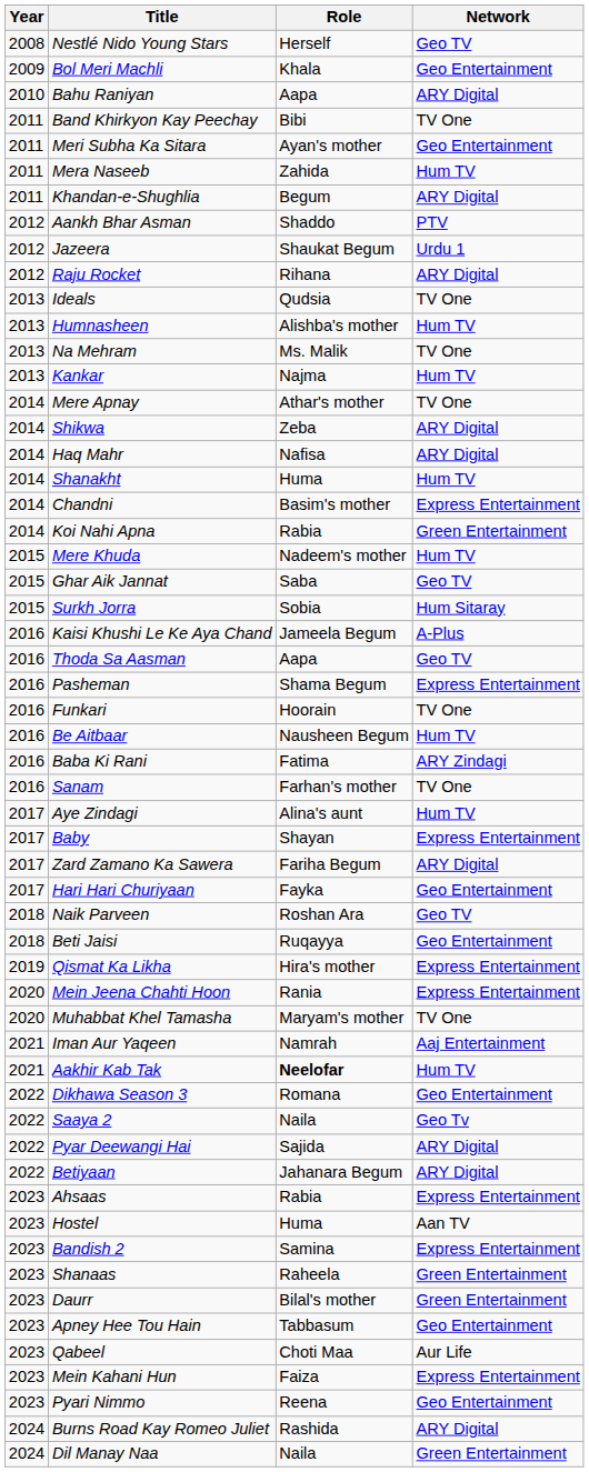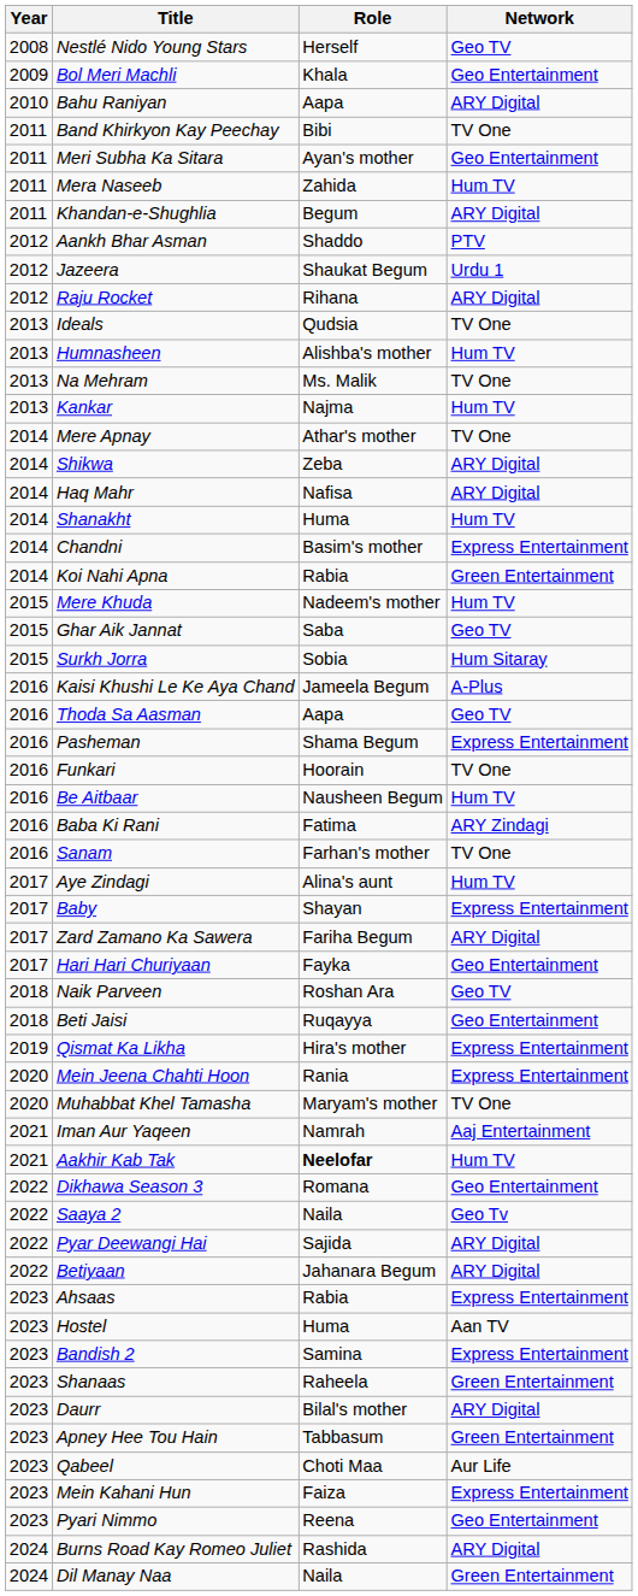 <table class="wikitable sortable plainrowheaders">
 <tr style="text-align:center;">
 <th scope="col">Year</th>
 <th scope="col">Title</th>
 <th scope="col">Role</th>
 <th scope="col">Network</th>
 </tr>
 <tr>
 <td>2008</td>
 <td><em>Nestlé Nido Young Stars</em></td>
 <td>Herself</td>
 <td><a href='#'>Geo TV</a></td>
 </tr>
 <tr>
 <td>2009</td>
 <td><em><a href='#'>Bol Meri Machli</a></em></td>
 <td>Khala</td>
 <td><a href='#'>Geo Entertainment</a></td>
 </tr>
 <tr>
 <td>2010</td>
 <td><em>Bahu Raniyan</em></td>
 <td>Aapa</td>
 <td><a href='#'>ARY Digital</a></td>
 </tr>
 <tr>
 <td>2011</td>
 <td><em>Band Khirkyon Kay Peechay</em></td>
 <td>Bibi</td>
 <td>TV One</td>
 </tr>
 <tr>
 <td>2011</td>
 <td><em>Meri Subha Ka Sitara</em></td>
 <td>Ayan's mother</td>
 <td><a href='#'>Geo Entertainment</a></td>
 </tr>
 <tr>
 <td>2011</td>
 <td><em>Mera Naseeb</em></td>
 <td>Zahida</td>
 <td><a href='#'>Hum TV</a></td>
 </tr>
 <tr>
 <td>2011</td>
 <td><em>Khandan-e-Shughlia</em></td>
 <td>Begum</td>
 <td><a href='#'>ARY Digital</a></td>
 </tr>
 <tr>
 <td>2012</td>
 <td><em>Aankh Bhar Asman</em></td>
 <td>Shaddo</td>
 <td><a href='#'>PTV</a></td>
 </tr>
 <tr>
 <td>2012</td>
 <td><em>Jazeera</em></td>
 <td>Shaukat Begum</td>
 <td><a href='#'>Urdu 1</a></td>
 </tr>
 <tr>
 <td>2012</td>
 <td><em><a href='#'>Raju Rocket</a></em></td>
 <td>Rihana</td>
 <td><a href='#'>ARY Digital</a></td>
 </tr>
 <tr>
 <td>2013</td>
 <td><em>Ideals</em></td>
 <td>Qudsia</td>
 <td>TV One</td>
 </tr>
 <tr>
 <td>2013</td>
 <td><em><a href='#'>Humnasheen</a></em></td>
 <td>Alishba's mother</td>
 <td><a href='#'>Hum TV</a></td>
 </tr>
 <tr>
 <td>2013</td>
 <td><em>Na Mehram</em></td>
 <td>Ms. Malik</td>
 <td>TV One</td>
 </tr>
 <tr>
 <td>2013</td>
 <td><em><a href='#'>Kankar</a></em></td>
 <td>Najma</td>
 <td><a href='#'>Hum TV</a></td>
 </tr>
 <tr>
 <td>2014</td>
 <td><em>Mere Apnay</em></td>
 <td>Athar's mother</td>
 <td>TV One</td>
 </tr>
 <tr>
 <td>2014</td>
 <td><em><a href='#'>Shikwa</a></em></td>
 <td>Zeba</td>
 <td><a href='#'>ARY Digital</a></td>
 </tr>
 <tr>
 <td>2014</td>
 <td><em>Haq Mahr</em></td>
 <td>Nafisa</td>
 <td><a href='#'>ARY Digital</a></td>
 </tr>
 <tr>
 <td>2014</td>
 <td><em><a href='#'>Shanakht</a></em></td>
 <td>Huma</td>
 <td><a href='#'>Hum TV</a></td>
 </tr>
 <tr>
 <td>2014</td>
 <td><em>Chandni</em></td>
 <td>Basim's mother</td>
 <td><a href='#'>Express Entertainment</a></td>
 </tr>
 <tr>
 <td>2014</td>
 <td><em>Koi Nahi Apna</em></td>
 <td>Rabia</td>
 <td><a href='#'>Green Entertainment</a></td>
 </tr>
 <tr>
 <td>2015</td>
 <td><em><a href='#'>Mere Khuda</a></em></td>
 <td>Nadeem's mother</td>
 <td><a href='#'>Hum TV</a></td>
 </tr>
 <tr>
 <td>2015</td>
 <td><em>Ghar Aik Jannat</em></td>
 <td>Saba</td>
 <td><a href='#'>Geo TV</a></td>
 </tr>
 <tr>
 <td>2015</td>
 <td><em><a href='#'>Surkh Jorra</a></em></td>
 <td>Sobia</td>
 <td><a href='#'>Hum Sitaray</a></td>
 </tr>
 <tr>
 <td>2016</td>
 <td><em>Kaisi Khushi Le Ke Aya Chand</em></td>
 <td>Jameela Begum</td>
 <td><a href='#'>A-Plus</a></td>
 </tr>
 <tr>
 <td>2016</td>
 <td><em><a href='#'>Thoda Sa Aasman</a></em></td>
 <td>Aapa</td>
 <td><a href='#'>Geo TV</a></td>
 </tr>
 <tr>
 <td>2016</td>
 <td><em>Pasheman</em></td>
 <td>Shama Begum</td>
 <td><a href='#'>Express Entertainment</a></td>
 </tr>
 <tr>
 <td>2016</td>
 <td><em>Funkari</em></td>
 <td>Hoorain</td>
 <td>TV One</td>
 </tr>
 <tr>
 <td>2016</td>
 <td><em><a href='#'>Be Aitbaar</a></em></td>
 <td>Nausheen Begum</td>
 <td><a href='#'>Hum TV</a></td>
 </tr>
 <tr>
 <td>2016</td>
 <td><em>Baba Ki Rani</em></td>
 <td>Fatima</td>
 <td><a href='#'>ARY Zindagi</a></td>
 </tr>
 <tr>
 <td>2016</td>
 <td><em><a href='#'>Sanam</a></em></td>
 <td>Farhan's mother</td>
 <td>TV One</td>
 </tr>
 <tr>
 <td>2017</td>
 <td><em>Aye Zindagi</em></td>
 <td>Alina's aunt</td>
 <td><a href='#'>Hum TV</a></td>
 </tr>
 <tr>
 <td>2017</td>
 <td><em><a href='#'>Baby</a></em></td>
 <td>Shayan</td>
 <td><a href='#'>Express Entertainment</a></td>
 </tr>
 <tr>
 <td>2017</td>
 <td><em>Zard Zamano Ka Sawera</em></td>
 <td>Fariha Begum</td>
 <td><a href='#'>ARY Digital</a></td>
 </tr>
 <tr>
 <td>2017</td>
 <td><em><a href='#'>Hari Hari Churiyaan</a></em></td>
 <td>Fayka</td>
 <td><a href='#'>Geo Entertainment</a></td>
 </tr>
 <tr>
 <td>2018</td>
 <td><em>Naik Parveen</em></td>
 <td>Roshan Ara</td>
 <td><a href='#'>Geo TV</a></td>
 </tr>
 <tr>
 <td>2018</td>
 <td><em>Beti Jaisi</em></td>
 <td>Ruqayya</td>
 <td><a href='#'>Geo Entertainment</a></td>
 </tr>
 <tr>
 <td>2019</td>
 <td><em><a href='#'>Qismat Ka Likha</a></em></td>
 <td>Hira's mother</td>
 <td><a href='#'>Express Entertainment</a></td>
 </tr>
 <tr>
 <td>2020</td>
 <td><em><a href='#'>Mein Jeena Chahti Hoon</a></em></td>
 <td>Rania</td>
 <td><a href='#'>Express Entertainment</a></td>
 </tr>
 <tr>
 <td>2020</td>
 <td><em>Muhabbat Khel Tamasha</em></td>
 <td>Maryam's mother</td>
 <td>TV One</td>
 </tr>
 <tr>
 <td>2021</td>
 <td><em>Iman Aur Yaqeen</em></td>
 <td>Namrah</td>
 <td><a href='#'>Aaj Entertainment</a></td>
 </tr>
 <tr>
 <td>2021</td>
 <td><em><a href='#'>Aakhir Kab Tak</a></em></td>
 <td><strong>Neelofar</strong></td>
 <td><a href='#'>Hum TV</a></td>
 </tr>
 <tr>
 <td>2022</td>
 <td><em><a href='#'>Dikhawa Season 3</a></em></td>
 <td>Romana</td>
 <td><a href='#'>Geo Entertainment</a></td>
 </tr>
 <tr>
 <td>2022</td>
 <td><em><a href='#'>Saaya 2</a></em></td>
 <td>Naila</td>
 <td><a href='#'>Geo Tv</a></td>
 </tr>
 <tr>
 <td>2022</td>
 <td><em><a href='#'>Pyar Deewangi Hai</a></em></td>
 <td>Sajida</td>
 <td><a href='#'>ARY Digital</a></td>
 </tr>
 <tr>
 <td>2022</td>
 <td><em><a href='#'>Betiyaan</a></em></td>
 <td>Jahanara Begum</td>
 <td><a href='#'>ARY Digital</a></td>
 </tr>
 <tr>
 <td>2023</td>
 <td><em>Ahsaas</em></td>
 <td>Rabia</td>
 <td><a href='#'>Express Entertainment</a></td>
 </tr>
 <tr>
 <td>2023</td>
 <td><em>Hostel</em></td>
 <td>Huma</td>
 <td>Aan TV</td>
 </tr>
 <tr>
 <td>2023</td>
 <td><em><a href='#'>Bandish 2</a></em></td>
 <td>Samina</td>
 <td><a href='#'>Express Entertainment</a></td>
 </tr>
 <tr>
 <td>2023</td>
 <td><em>Shanaas</em></td>
 <td>Raheela</td>
 <td><a href='#'>Green Entertainment</a></td>
 </tr>
 <tr>
 <td>2023</td>
 <td><em>Daurr</em></td>
 <td>Bilal's mother</td>
-<td><a href='#'>Green Entertainment</a></td>
+<td><a href='#'>ARY Digital</a></td>
 </tr>
 <tr>
 <td>2023</td>
 <td><em>Apney Hee Tou Hain</em></td>
 <td>Tabbasum</td>
-<td><a href='#'>Geo Entertainment</a></td>
+<td><a href='#'>Green Entertainment</a></td>
 </tr>
 <tr>
 <td>2023</td>
 <td><em>Qabeel</em></td>
 <td>Choti Maa</td>
 <td>Aur Life</td>
 </tr>
 <tr>
 <td>2023</td>
 <td><em>Mein Kahani Hun</em></td>
 <td>Faiza</td>
 <td><a href='#'>Express Entertainment</a></td>
 </tr>
 <tr>
 <td>2023</td>
 <td><em>Pyari Nimmo</em></td>
 <td>Reena</td>
 <td><a href='#'>Geo Entertainment</a></td>
 </tr>
 <tr>
 <td>2024</td>
 <td><em>Burns Road Kay Romeo Juliet</em></td>
 <td>Rashida</td>
 <td><a href='#'>ARY Digital</a></td>
 </tr>
 <tr>
 <td>2024</td>
 <td><em>Dil Manay Naa</em></td>
 <td>Naila</td>
 <td><a href='#'>Green Entertainment</a></td>
 </tr>
 </table>
